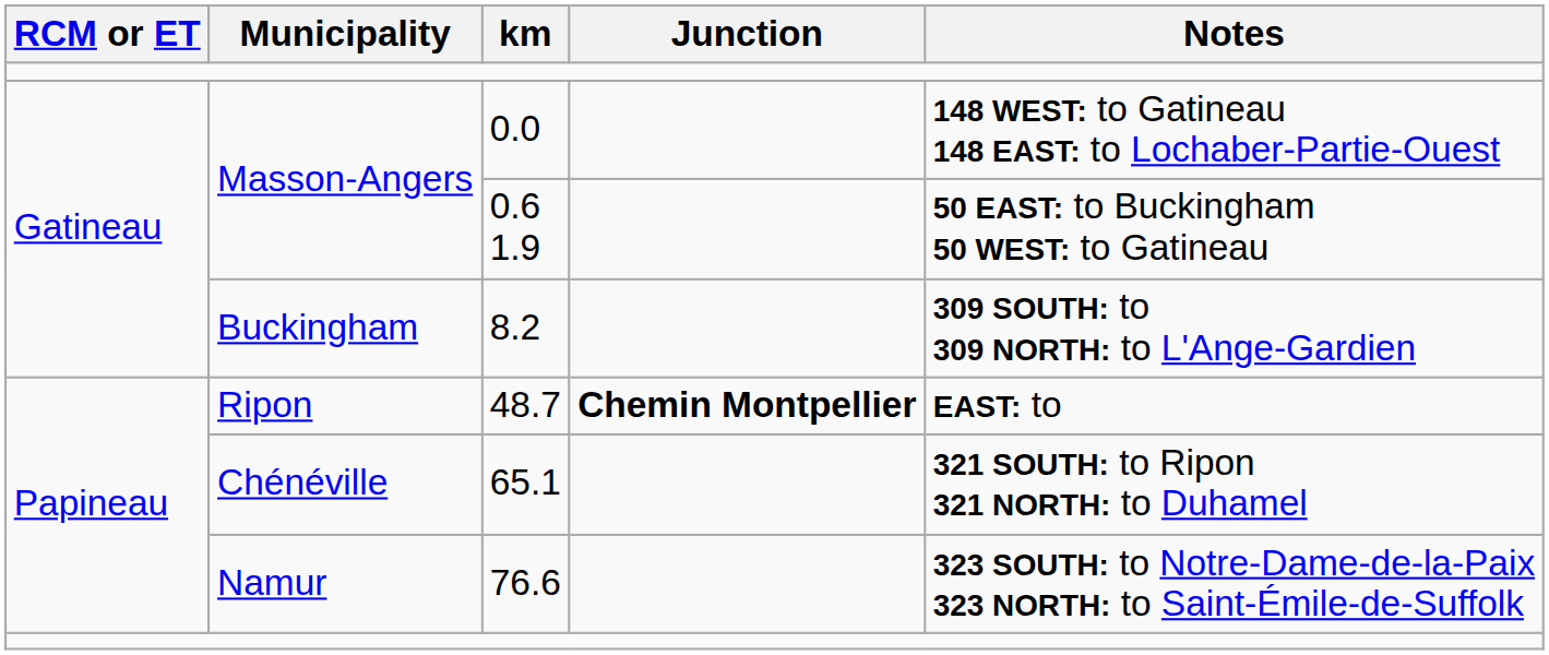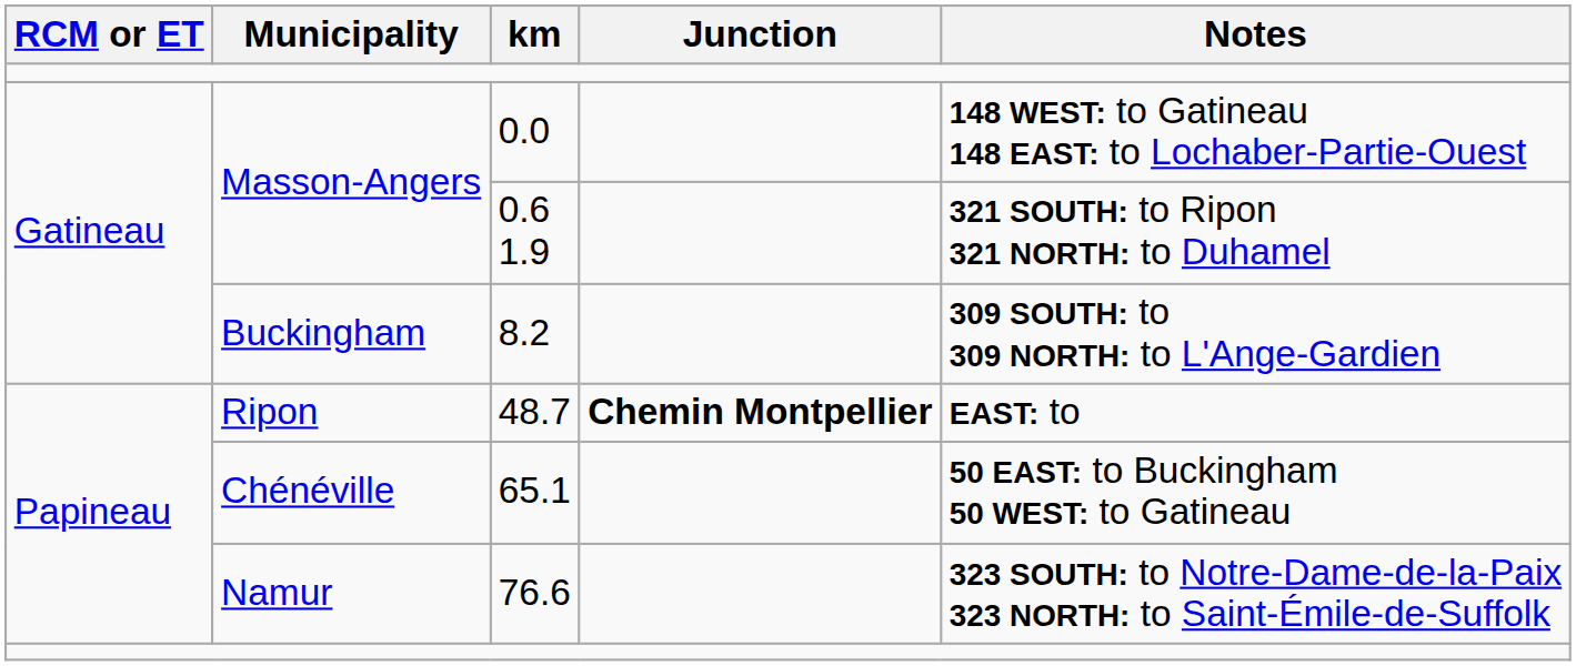 <table class=wikitable>
 <tr>
 <th><a href='#'>RCM</a> or <a href='#'>ET</a></th>
 <th>Municipality</th>
 <th>km</th>
 <th>Junction</th>
 <th>Notes</th>
 </tr>
 <tr>
 <td colspan="5"></td>
 </tr>
 <tr>
 <td rowspan="3"><a href='#'>Gatineau</a></td>
 <td rowspan="2"><a href='#'>Masson-Angers</a></td>
 <td>0.0</td>
 <td></td>
 <td><small><strong>148 WEST:</strong></small> to Gatineau <br> <small><strong>148 EAST:</strong></small> to <a href='#'>Lochaber-Partie-Ouest</a></td>
 </tr>
 <tr>
 <td>0.6 <br> 1.9</td>
 <td></td>
-<td><small><strong>50 EAST:</strong></small> to Buckingham <br> <small><strong>50 WEST:</strong></small> to Gatineau</td>
+<td><small><strong>321 SOUTH:</strong></small> to Ripon <br> <small><strong>321 NORTH:</strong></small> to <a href='#'>Duhamel</a></td>
 </tr>
 <tr>
 <td><a href='#'>Buckingham</a></td>
 <td>8.2</td>
 <td></td>
 <td><small><strong>309 SOUTH:</strong></small> to  <br> <small><strong>309 NORTH:</strong></small> to <a href='#'>L'Ange-Gardien</a></td>
 </tr>
 <tr>
 <td rowspan="3"><a href='#'>Papineau</a></td>
 <td><a href='#'>Ripon</a></td>
 <td>48.7</td>
 <td><strong>Chemin Montpellier</strong></td>
 <td><small><strong>EAST:</strong></small> to </td>
 </tr>
 <tr>
 <td><a href='#'>Chénéville</a></td>
 <td>65.1</td>
 <td></td>
-<td><small><strong>321 SOUTH:</strong></small> to Ripon <br> <small><strong>321 NORTH:</strong></small> to <a href='#'>Duhamel</a></td>
+<td><small><strong>50 EAST:</strong></small> to Buckingham <br> <small><strong>50 WEST:</strong></small> to Gatineau</td>
 </tr>
 <tr>
 <td><a href='#'>Namur</a></td>
 <td>76.6</td>
 <td></td>
 <td><small><strong>323 SOUTH:</strong></small> to <a href='#'>Notre-Dame-de-la-Paix</a> <br> <small><strong>323 NORTH:</strong></small> to <a href='#'>Saint-Émile-de-Suffolk</a></td>
 </tr>
 <tr>
 <td colspan="5"></td>
 </tr>
 </table>
